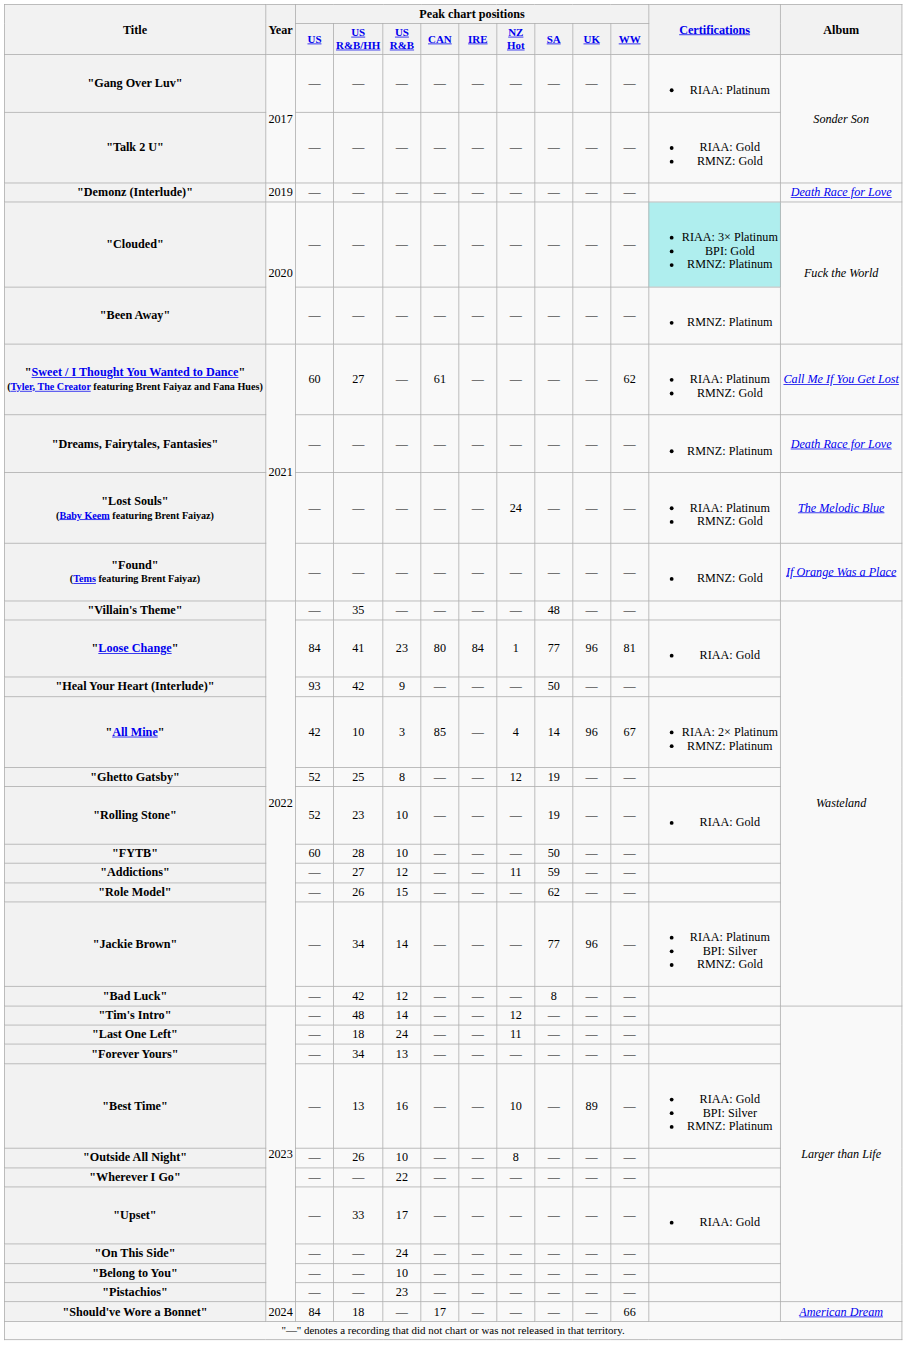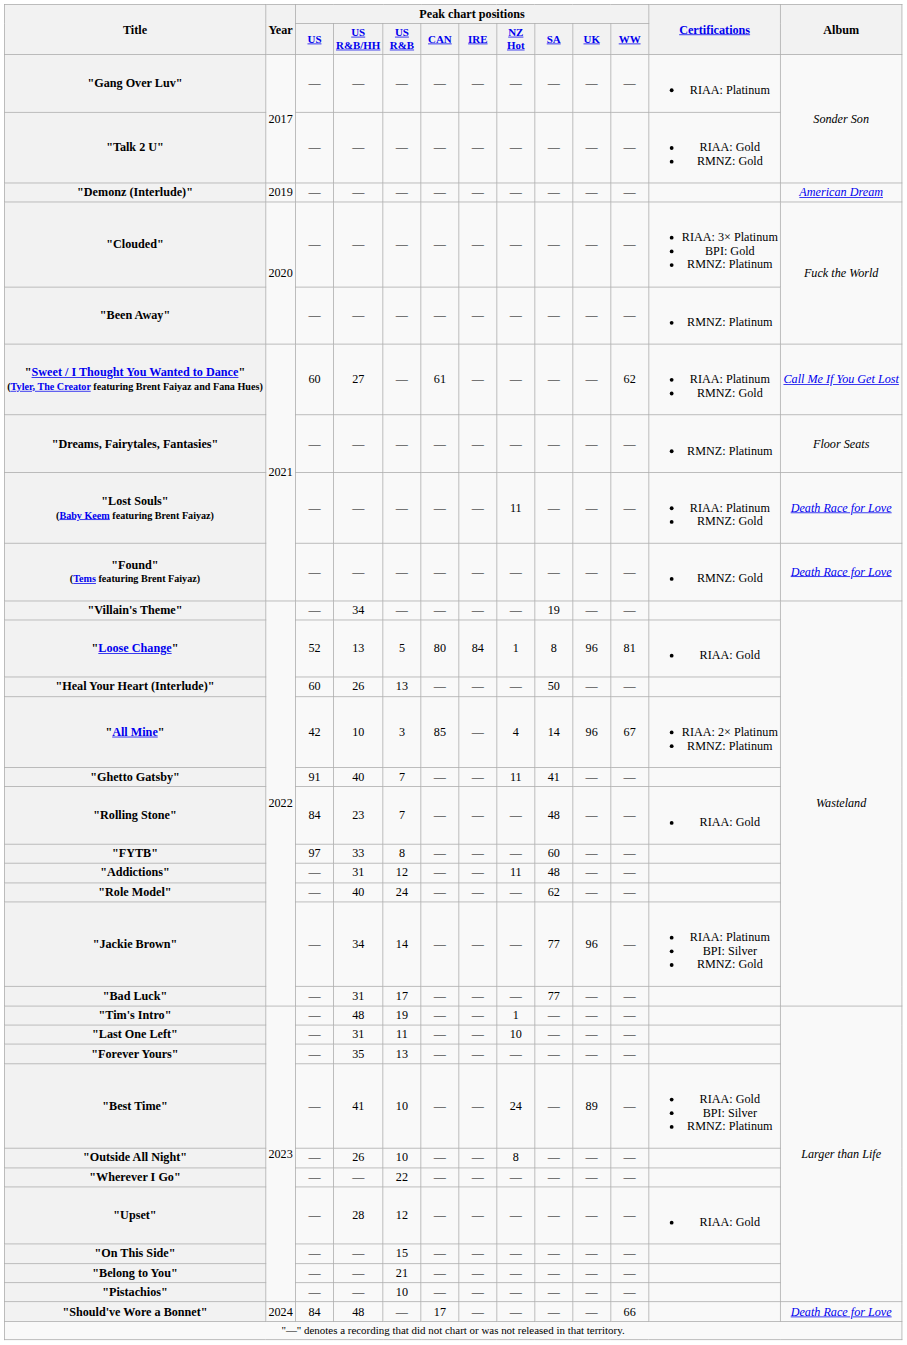 <table class="wikitable plainrowheaders" style="text-align:center;">
 <tr>
 <th scope="col" rowspan="2">Title</th>
 <th scope="col" rowspan="2">Year</th>
 <th scope="col" colspan="9">Peak chart positions</th>
 <th rowspan="2"><a href='#'>Certifications</a></th>
 <th scope="col" rowspan="2">Album</th>
 </tr>
 <tr>
 <th scope="col" style="width:3em;font-size:90%;"><a href='#'>US</a><br></th>
 <th scope="col" style="width:3em;font-size:90%;"><a href='#'>US<br>R&B/HH</a><br></th>
 <th scope="col" style="width:3em;font-size:90%;"><a href='#'>US<br>R&B</a><br></th>
 <th scope="col" style="width:3em;font-size:90%;"><a href='#'>CAN</a><br></th>
 <th scope="col" style="width:3em;font-size:90%;"><a href='#'>IRE</a><br></th>
 <th scope="col" style="width:3em;font-size:90%;"><a href='#'>NZ<br>Hot</a><br></th>
 <th scope="col" style="width:3em;font-size:90%;"><a href='#'>SA</a><br></th>
 <th scope="col" style="width:3em;font-size:90%;"><a href='#'>UK</a><br></th>
 <th scope="col" style="width:3em;font-size:90%;"><a href='#'>WW</a><br></th>
 </tr>
 <tr>
 <th scope="row">"Gang Over Luv"</th>
 <td rowspan="2">2017</td>
 <td>—</td>
 <td>—</td>
 <td>—</td>
 <td>—</td>
 <td>—</td>
 <td>—</td>
 <td>—</td>
 <td>—</td>
 <td>—</td>
 <td><br><ul><li>RIAA: Platinum</li></ul></td>
 <td rowspan="2"><em>Sonder Son</em></td>
 </tr>
 <tr>
 <th scope="row">"Talk 2 U"</th>
 <td>—</td>
 <td>—</td>
 <td>—</td>
 <td>—</td>
 <td>—</td>
 <td>—</td>
 <td>—</td>
 <td>—</td>
 <td>—</td>
 <td><br><ul><li>RIAA: Gold</li><li>RMNZ: Gold</li></ul></td>
 </tr>
 <tr>
 <th scope="row">"Demonz (Interlude)"<br></th>
 <td>2019</td>
 <td>—</td>
 <td>—</td>
 <td>—</td>
 <td>—</td>
 <td>—</td>
 <td>—</td>
 <td>—</td>
 <td>—</td>
 <td>—</td>
 <td></td>
-<td><em><a href='#'>Death Race for Love</a></em></td>
+<td><em><a href='#'>American Dream</a></em></td>
 </tr>
 <tr>
 <th scope="row">"Clouded"</th>
 <td rowspan=2>2020</td>
 <td>—</td>
 <td>—</td>
 <td>—</td>
 <td>—</td>
 <td>—</td>
 <td>—</td>
 <td>—</td>
 <td>—</td>
 <td>—</td>
-<td style="background: paleturquoise;"><br><ul><li>RIAA: 3× Platinum</li><li>BPI: Gold</li><li>RMNZ: Platinum</li></ul></td>
+<td><br><ul><li>RIAA: 3× Platinum</li><li>BPI: Gold</li><li>RMNZ: Platinum</li></ul></td>
 <td rowspan=2><em>Fuck the World</em></td>
 </tr>
 <tr>
 <th scope="row">"Been Away"</th>
 <td>—</td>
 <td>—</td>
 <td>—</td>
 <td>—</td>
 <td>—</td>
 <td>—</td>
 <td>—</td>
 <td>—</td>
 <td>—</td>
 <td><br><ul><li>RMNZ: Platinum</li></ul></td>
 </tr>
 <tr>
 <th scope="row">"<a href='#'>Sweet / I Thought You Wanted to Dance</a>"<br><small>(<a href='#'>Tyler, The Creator</a> featuring Brent Faiyaz and Fana Hues)</small></th>
 <td rowspan="4">2021</td>
 <td>60</td>
 <td>27</td>
 <td>—</td>
 <td>61</td>
 <td>—</td>
 <td>—</td>
 <td>—</td>
 <td>—</td>
 <td>62</td>
 <td><br><ul><li>RIAA: Platinum</li><li>RMNZ: Gold</li></ul></td>
 <td><em><a href='#'>Call Me If You Get Lost</a></em></td>
 </tr>
 <tr>
 <th scope="row">"Dreams, Fairytales, Fantasies"<br></th>
 <td>—</td>
 <td>—</td>
 <td>—</td>
 <td>—</td>
 <td>—</td>
 <td>—</td>
 <td>—</td>
 <td>—</td>
 <td>—</td>
 <td><br><ul><li>RMNZ: Platinum</li></ul></td>
-<td><em><a href='#'>Death Race for Love</a></em></td>
+<td><em>Floor Seats</em></td>
 </tr>
 <tr>
 <th scope="row">"Lost Souls"<br><small>(<a href='#'>Baby Keem</a> featuring Brent Faiyaz)</small></th>
 <td>—</td>
 <td>—</td>
 <td>—</td>
 <td>—</td>
 <td>—</td>
-<td>24</td>
+<td>11</td>
 <td>—</td>
 <td>—</td>
 <td>—</td>
 <td><br><ul><li>RIAA: Platinum</li><li>RMNZ: Gold</li></ul></td>
-<td><em><a href='#'>The Melodic Blue</a></em></td>
+<td><em><a href='#'>Death Race for Love</a></em></td>
 </tr>
 <tr>
 <th scope="row">"Found"<br><small>(<a href='#'>Tems</a> featuring Brent Faiyaz)</small></th>
 <td>—</td>
 <td>—</td>
 <td>—</td>
 <td>—</td>
 <td>—</td>
 <td>—</td>
 <td>—</td>
 <td>—</td>
 <td>—</td>
 <td><br><ul><li>RMNZ: Gold</li></ul></td>
-<td><em><a href='#'>If Orange Was a Place</a></em></td>
+<td><em><a href='#'>Death Race for Love</a></em></td>
 </tr>
 <tr>
 <th scope="row">"Villain's Theme"</th>
 <td rowspan="11">2022</td>
 <td>—</td>
-<td>35</td>
+<td>34</td>
 <td>—</td>
 <td>—</td>
 <td>—</td>
 <td>—</td>
-<td>48</td>
+<td>19</td>
 <td>—</td>
 <td>—</td>
 <td></td>
 <td rowspan="11"><em>Wasteland</em></td>
 </tr>
 <tr>
 <th scope="row">"<a href='#'>Loose Change</a>"</th>
-<td>84</td>
-<td>41</td>
-<td>23</td>
+<td>52</td>
+<td>13</td>
+<td>5</td>
 <td>80</td>
 <td>84</td>
 <td>1</td>
-<td>77</td>
+<td>8</td>
 <td>96</td>
 <td>81</td>
 <td><br><ul><li>RIAA: Gold</li></ul></td>
 </tr>
 <tr>
 <th scope="row">"Heal Your Heart (Interlude)"</th>
-<td>93</td>
-<td>42</td>
-<td>9</td>
+<td>60</td>
+<td>26</td>
+<td>13</td>
 <td>—</td>
 <td>—</td>
 <td>—</td>
 <td>50</td>
 <td>—</td>
 <td>—</td>
 <td></td>
 </tr>
 <tr>
 <th scope="row">"<a href='#'>All Mine</a>"</th>
 <td>42</td>
 <td>10</td>
 <td>3</td>
 <td>85</td>
 <td>—</td>
 <td>4</td>
 <td>14</td>
 <td>96</td>
 <td>67</td>
 <td><br><ul><li>RIAA: 2× Platinum</li><li>RMNZ: Platinum</li></ul></td>
 </tr>
 <tr>
 <th scope="row">"Ghetto Gatsby"<br></th>
-<td>52</td>
-<td>25</td>
-<td>8</td>
+<td>91</td>
+<td>40</td>
+<td>7</td>
 <td>—</td>
 <td>—</td>
-<td>12</td>
-<td>19</td>
+<td>11</td>
+<td>41</td>
 <td>—</td>
 <td>—</td>
 <td></td>
 </tr>
 <tr>
 <th scope="row">"Rolling Stone"</th>
-<td>52</td>
+<td>84</td>
 <td>23</td>
-<td>10</td>
+<td>7</td>
 <td>—</td>
 <td>—</td>
 <td>—</td>
-<td>19</td>
+<td>48</td>
 <td>—</td>
 <td>—</td>
 <td><br><ul><li>RIAA: Gold</li></ul></td>
 </tr>
 <tr>
 <th scope="row">"FYTB"<br></th>
-<td>60</td>
-<td>28</td>
-<td>10</td>
+<td>97</td>
+<td>33</td>
+<td>8</td>
 <td>—</td>
 <td>—</td>
 <td>—</td>
-<td>50</td>
+<td>60</td>
 <td>—</td>
 <td>—</td>
 <td></td>
 </tr>
 <tr>
 <th scope="row">"Addictions"<br></th>
 <td>—</td>
-<td>27</td>
+<td>31</td>
 <td>12</td>
 <td>—</td>
 <td>—</td>
 <td>11</td>
-<td>59</td>
+<td>48</td>
 <td>—</td>
 <td>—</td>
 <td></td>
 </tr>
 <tr>
 <th scope="row">"Role Model"</th>
 <td>—</td>
-<td>26</td>
-<td>15</td>
+<td>40</td>
+<td>24</td>
 <td>—</td>
 <td>—</td>
 <td>—</td>
 <td>62</td>
 <td>—</td>
 <td>—</td>
 <td></td>
 </tr>
 <tr>
 <th scope="row">"Jackie Brown"</th>
 <td>—</td>
 <td>34</td>
 <td>14</td>
 <td>—</td>
 <td>—</td>
 <td>—</td>
 <td>77</td>
 <td>96</td>
 <td>—</td>
 <td><br><ul><li>RIAA: Platinum</li><li>BPI: Silver</li><li>RMNZ: Gold</li></ul></td>
 </tr>
 <tr>
 <th scope="row">"Bad Luck"</th>
 <td>—</td>
-<td>42</td>
-<td>12</td>
+<td>31</td>
+<td>17</td>
 <td>—</td>
 <td>—</td>
 <td>—</td>
-<td>8</td>
+<td>77</td>
 <td>—</td>
 <td>—</td>
 <td></td>
 </tr>
 <tr>
 <th scope="row">"Tim's Intro"</th>
 <td rowspan="10">2023</td>
 <td>—</td>
 <td>48</td>
-<td>14</td>
+<td>19</td>
 <td>—</td>
 <td>—</td>
-<td>12</td>
+<td>1</td>
 <td>—</td>
 <td>—</td>
 <td>—</td>
 <td></td>
 <td rowspan="10"><em>Larger than Life</em></td>
 </tr>
 <tr>
 <th scope="row">"Last One Left"<br></th>
 <td>—</td>
-<td>18</td>
-<td>24</td>
+<td>31</td>
+<td>11</td>
 <td>—</td>
 <td>—</td>
-<td>11</td>
+<td>10</td>
 <td>—</td>
 <td>—</td>
 <td>—</td>
 <td></td>
 </tr>
 <tr>
 <th scope="row">"Forever Yours"</th>
 <td>—</td>
-<td>34</td>
+<td>35</td>
 <td>13</td>
 <td>—</td>
 <td>—</td>
 <td>—</td>
 <td>—</td>
 <td>—</td>
 <td>—</td>
 <td></td>
 </tr>
 <tr>
 <th scope="row">"Best Time"</th>
 <td>—</td>
-<td>13</td>
-<td>16</td>
+<td>41</td>
+<td>10</td>
 <td>—</td>
 <td>—</td>
-<td>10</td>
+<td>24</td>
 <td>—</td>
 <td>89</td>
 <td>—</td>
 <td><br><ul><li>RIAA: Gold</li><li>BPI: Silver</li><li>RMNZ: Platinum</li></ul></td>
 </tr>
 <tr>
 <th scope="row">"Outside All Night"<br></th>
 <td>—</td>
 <td>26</td>
 <td>10</td>
 <td>—</td>
 <td>—</td>
 <td>8</td>
 <td>—</td>
 <td>—</td>
 <td>—</td>
 <td></td>
 </tr>
 <tr>
 <th scope="row">"Wherever I Go"</th>
 <td>—</td>
 <td>—</td>
 <td>22</td>
 <td>—</td>
 <td>—</td>
 <td>—</td>
 <td>—</td>
 <td>—</td>
 <td>—</td>
 <td></td>
 </tr>
 <tr>
 <th scope="row">"Upset"<br></th>
 <td>—</td>
-<td>33</td>
-<td>17</td>
+<td>28</td>
+<td>12</td>
 <td>—</td>
 <td>—</td>
 <td>—</td>
 <td>—</td>
 <td>—</td>
 <td>—</td>
 <td><br><ul><li>RIAA: Gold</li></ul></td>
 </tr>
 <tr>
 <th scope="row">"On This Side"<br></th>
 <td>—</td>
 <td>—</td>
-<td>24</td>
+<td>15</td>
 <td>—</td>
 <td>—</td>
 <td>—</td>
 <td>—</td>
 <td>—</td>
 <td>—</td>
 <td></td>
 </tr>
 <tr>
 <th scope="row">"Belong to You"<br></th>
 <td>—</td>
 <td>—</td>
-<td>10</td>
+<td>21</td>
 <td>—</td>
 <td>—</td>
 <td>—</td>
 <td>—</td>
 <td>—</td>
 <td>—</td>
 <td></td>
 </tr>
 <tr>
 <th scope="row">"Pistachios"</th>
 <td>—</td>
 <td>—</td>
-<td>23</td>
+<td>10</td>
 <td>—</td>
 <td>—</td>
 <td>—</td>
 <td>—</td>
 <td>—</td>
 <td>—</td>
 <td></td>
 </tr>
 <tr>
 <th scope="row">"Should've Wore a Bonnet"<br></th>
 <td>2024</td>
 <td>84</td>
-<td>18</td>
+<td>48</td>
 <td>—</td>
 <td>17</td>
 <td>—</td>
 <td>—</td>
 <td>—</td>
 <td>—</td>
 <td>66</td>
 <td></td>
-<td><em><a href='#'>American Dream</a></em></td>
+<td><em><a href='#'>Death Race for Love</a></em></td>
 </tr>
 <tr>
 <td colspan="13" style="font-size:90%">"—" denotes a recording that did not chart or was not released in that territory.</td>
 </tr>
 </table>
